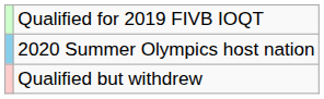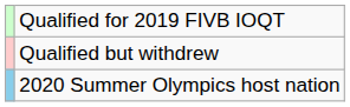 <table class="wikitable">
 <tr>
 <td style="background: #ccffcc;"></td>
 <td>Qualified for 2019 FIVB IOQT</td>
 </tr>
 <tr>
+<td style="background: #ffcccc;"></td>
+<td>Qualified but withdrew</td>
+</tr>
+<tr>
 <td style="background: #87ceeb;"></td>
 <td>2020 Summer Olympics host nation</td>
 </tr>
-<tr>
-<td style="background: #ffcccc;"></td>
-<td>Qualified but withdrew</td>
-</tr>
 </table>
